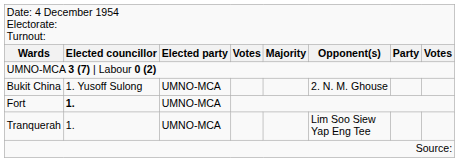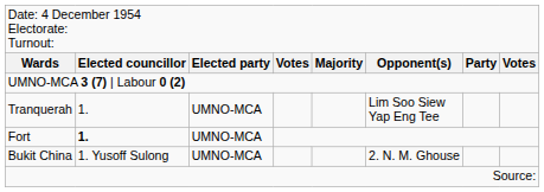 <table class=wikitable>
 <tr>
 <td colspan=8>Date: 4 December 1954<br>Electorate: <br>Turnout:</td>
 </tr>
 <tr>
 <th>Wards</th>
 <th>Elected councillor</th>
 <th>Elected party</th>
 <th>Votes</th>
 <th>Majority</th>
 <th>Opponent(s)</th>
 <th>Party</th>
 <th>Votes</th>
 </tr>
 <tr>
 <td colspan=8>UMNO-MCA <strong>3 (7)</strong> | Labour <strong>0 (2)</strong> </td>
 </tr>
 <tr>
+<td>Tranquerah</td>
+<td>1.</td>
+<td>UMNO-MCA</td>
+<td></td>
+<td></td>
+<td>Lim Soo Siew<br>Yap Eng Tee</td>
+<td></td>
+<td></td>
+</tr>
+<tr>
+<td>Fort</td>
+<td><strong>1.</strong></td>
+<td>UMNO-MCA</td>
+</tr>
+<tr>
 <td>Bukit China</td>
 <td>1. Yusoff Sulong</td>
 <td>UMNO-MCA</td>
 <td></td>
 <td></td>
 <td>2. N. M. Ghouse</td>
 <td></td>
 <td></td>
 </tr>
 <tr>
-<td>Fort</td>
-<td><strong>1.</strong></td>
-<td>UMNO-MCA</td>
-</tr>
-<tr>
-<td>Tranquerah</td>
-<td>1.</td>
-<td>UMNO-MCA</td>
-<td></td>
-<td></td>
-<td>Lim Soo Siew<br>Yap Eng Tee</td>
-<td></td>
-<td></td>
-</tr>
-<tr>
 <td colspan=8 align=right>Source: </td>
 </tr>
 </table>
